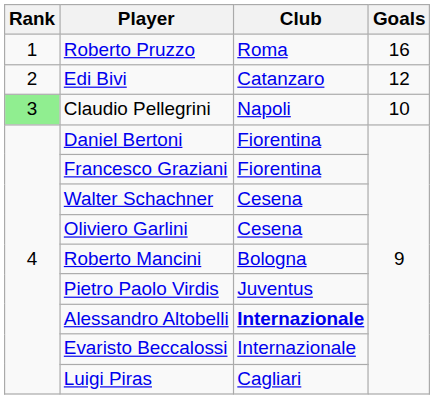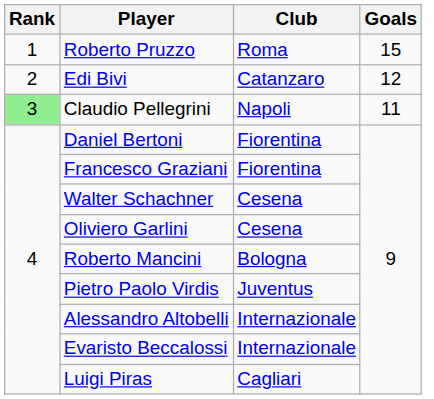 <table class="wikitable" style="text-align:center">
 <tr>
 <th>Rank</th>
 <th>Player</th>
 <th>Club</th>
 <th>Goals</th>
 </tr>
 <tr>
 <td>1</td>
 <td align="left"> <a href='#'>Roberto Pruzzo</a></td>
 <td align="left"><a href='#'>Roma</a></td>
-<td>16</td>
+<td>15</td>
 </tr>
 <tr>
 <td>2</td>
 <td align="left"> <a href='#'>Edi Bivi</a></td>
 <td align="left"><a href='#'>Catanzaro</a></td>
 <td>12</td>
 </tr>
 <tr>
 <td style="background: lightgreen;">3</td>
 <td align="left"> Claudio Pellegrini</td>
 <td align="left"><a href='#'>Napoli</a></td>
-<td>10</td>
+<td>11</td>
 </tr>
 <tr>
 <td rowspan="9">4</td>
 <td align="left"> <a href='#'>Daniel Bertoni</a></td>
 <td align="left"><a href='#'>Fiorentina</a></td>
 <td rowspan="9">9</td>
 </tr>
 <tr>
 <td align="left"> <a href='#'>Francesco Graziani</a></td>
 <td align="left"><a href='#'>Fiorentina</a></td>
 </tr>
 <tr>
 <td align="left"> <a href='#'>Walter Schachner</a></td>
 <td align="left"><a href='#'>Cesena</a></td>
 </tr>
 <tr>
 <td align="left"> <a href='#'>Oliviero Garlini</a></td>
 <td align="left"><a href='#'>Cesena</a></td>
 </tr>
 <tr>
 <td align="left"> <a href='#'>Roberto Mancini</a></td>
 <td align="left"><a href='#'>Bologna</a></td>
 </tr>
 <tr>
 <td align="left"> <a href='#'>Pietro Paolo Virdis</a></td>
 <td align="left"><a href='#'>Juventus</a></td>
 </tr>
 <tr>
 <td align="left"> <a href='#'>Alessandro Altobelli</a></td>
-<td align="left"><strong><a href='#'>Internazionale</a></strong></td>
+<td align="left"><a href='#'>Internazionale</a></td>
 </tr>
 <tr>
 <td align="left"> <a href='#'>Evaristo Beccalossi</a></td>
 <td align="left"><a href='#'>Internazionale</a></td>
 </tr>
 <tr>
 <td align="left"> <a href='#'>Luigi Piras</a></td>
 <td align="left"><a href='#'>Cagliari</a></td>
 </tr>
 </table>
